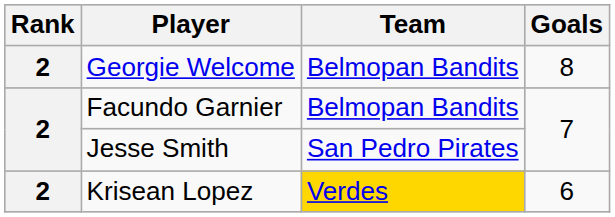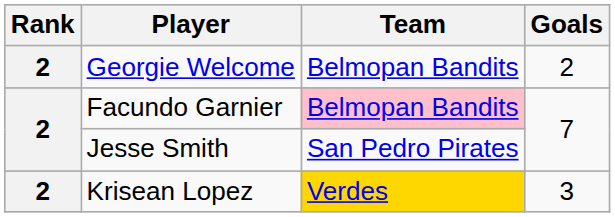 <table class="wikitable" style="text-align:center">
 <tr>
 <th>Rank</th>
 <th>Player</th>
 <th>Team</th>
 <th>Goals</th>
 </tr>
 <tr>
 <th rowspan="1">2</th>
 <td align="left"> <a href='#'>Georgie Welcome</a></td>
 <td align="left"><a href='#'>Belmopan Bandits</a></td>
-<td rowspan="1">8</td>
+<td rowspan="1">2</td>
 </tr>
 <tr>
 <th rowspan="2">2</th>
 <td align="left"> Facundo Garnier</td>
-<td align="left"><a href='#'>Belmopan Bandits</a></td>
+<td align="left" style="background: pink;"><a href='#'>Belmopan Bandits</a></td>
 <td rowspan="2">7</td>
 </tr>
 <tr>
 <td align="left"> Jesse Smith</td>
 <td align="left"><a href='#'>San Pedro Pirates</a></td>
 </tr>
 <tr>
 <th rowspan="1">2</th>
 <td align="left"> Krisean Lopez</td>
 <td align="left" style="background: gold;"><a href='#'>Verdes</a></td>
-<td rowspan="1">6</td>
+<td rowspan="1">3</td>
 </tr>
 </table>
